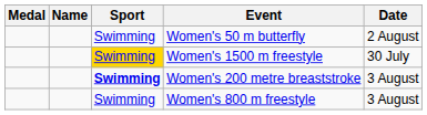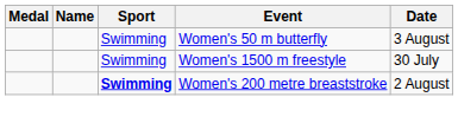 <table class="wikitable sortable" style="font-size:90%">
 <tr>
 <th>Medal</th>
 <th>Name</th>
 <th>Sport</th>
 <th>Event</th>
 <th>Date</th>
 </tr>
 <tr>
 <td></td>
 <td></td>
 <td><a href='#'>Swimming</a></td>
 <td><a href='#'>Women's 50 m butterfly</a></td>
-<td>2 August</td>
+<td>3 August</td>
 </tr>
 <tr>
 <td></td>
 <td></td>
-<td style="background: gold;"><a href='#'>Swimming</a></td>
+<td><a href='#'>Swimming</a></td>
 <td><a href='#'>Women's 1500 m freestyle</a></td>
 <td>30 July</td>
 </tr>
 <tr>
 <td></td>
 <td></td>
 <td><strong><a href='#'>Swimming</a></strong></td>
 <td><a href='#'>Women's 200 metre breaststroke</a></td>
-<td>3 August</td>
-</tr>
-<tr>
-<td></td>
-<td></td>
-<td><a href='#'>Swimming</a></td>
-<td><a href='#'>Women's 800 m freestyle</a></td>
-<td>3 August</td>
+<td>2 August</td>
 </tr>
 </table>
